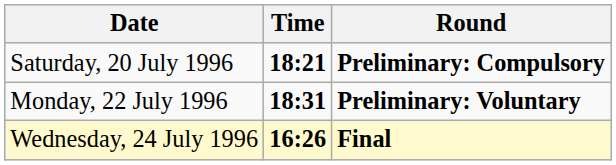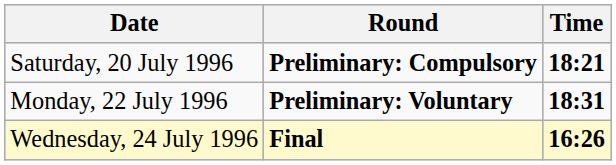 <table class="wikitable">
 <tr>
 <th>Date</th>
+<th>Round</th>
 <th>Time</th>
-<th>Round</th>
 </tr>
 <tr>
 <td>Saturday, 20 July 1996</td>
+<td><strong>Preliminary: Compulsory</strong></td>
 <td><strong>18:21</strong></td>
-<td><strong>Preliminary: Compulsory</strong></td>
 </tr>
 <tr>
 <td>Monday, 22 July 1996</td>
+<td><strong>Preliminary: Voluntary</strong></td>
 <td><strong>18:31</strong></td>
-<td><strong>Preliminary: Voluntary</strong></td>
 </tr>
 <tr style=background:lemonchiffon>
 <td>Wednesday, 24 July 1996</td>
+<td><strong>Final</strong></td>
 <td><strong>16:26</strong></td>
-<td><strong>Final</strong></td>
 </tr>
 </table>
